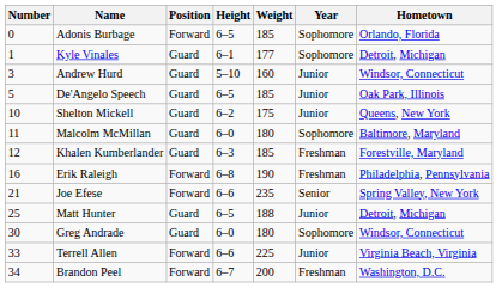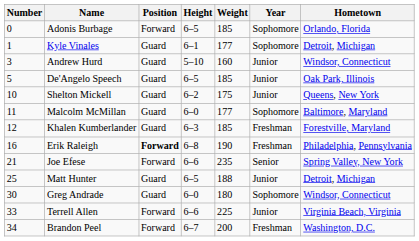 <table class="wikitable" style="font-size: 95%;">
 <tr>
 <th>Number</th>
 <th>Name</th>
 <th>Position</th>
 <th>Height</th>
 <th>Weight</th>
 <th>Year</th>
 <th>Hometown</th>
 </tr>
 <tr>
 <td>0</td>
 <td>Adonis Burbage</td>
 <td>Forward</td>
 <td>6–5</td>
 <td>185</td>
 <td>Sophomore</td>
 <td><a href='#'>Orlando, Florida</a></td>
 </tr>
 <tr>
 <td>1</td>
 <td><a href='#'>Kyle Vinales</a></td>
 <td>Guard</td>
 <td>6–1</td>
 <td>177</td>
 <td>Sophomore</td>
 <td><a href='#'>Detroit</a>, <a href='#'>Michigan</a></td>
 </tr>
 <tr>
 <td>3</td>
 <td>Andrew Hurd</td>
 <td>Guard</td>
 <td>5–10</td>
 <td>160</td>
 <td>Junior</td>
 <td><a href='#'>Windsor, Connecticut</a></td>
 </tr>
 <tr>
 <td>5</td>
 <td>De'Angelo Speech</td>
 <td>Guard</td>
 <td>6–5</td>
 <td>185</td>
 <td>Junior</td>
 <td><a href='#'>Oak Park, Illinois</a></td>
 </tr>
 <tr>
 <td>10</td>
 <td>Shelton Mickell</td>
 <td>Guard</td>
 <td>6–2</td>
 <td>175</td>
 <td>Junior</td>
 <td><a href='#'>Queens</a>, <a href='#'>New York</a></td>
 </tr>
 <tr>
 <td>11</td>
 <td>Malcolm McMillan</td>
 <td>Guard</td>
 <td>6–0</td>
-<td>180</td>
+<td>177</td>
 <td>Sophomore</td>
 <td><a href='#'>Baltimore</a>, <a href='#'>Maryland</a></td>
 </tr>
 <tr>
 <td>12</td>
 <td>Khalen Kumberlander</td>
 <td>Guard</td>
 <td>6–3</td>
 <td>185</td>
 <td>Freshman</td>
 <td><a href='#'>Forestville, Maryland</a></td>
 </tr>
 <tr>
 <td>16</td>
 <td>Erik Raleigh</td>
-<td>Forward</td>
+<td><strong>Forward</strong></td>
 <td>6–8</td>
 <td>190</td>
 <td>Freshman</td>
 <td><a href='#'>Philadelphia</a>, <a href='#'>Pennsylvania</a></td>
 </tr>
 <tr>
 <td>21</td>
 <td>Joe Efese</td>
 <td>Forward</td>
 <td>6–6</td>
 <td>235</td>
 <td>Senior</td>
 <td><a href='#'>Spring Valley, New York</a></td>
 </tr>
 <tr>
 <td>25</td>
 <td>Matt Hunter</td>
 <td>Guard</td>
 <td>6–5</td>
 <td>188</td>
 <td>Junior</td>
 <td><a href='#'>Detroit</a>, <a href='#'>Michigan</a></td>
 </tr>
 <tr>
 <td>30</td>
 <td>Greg Andrade</td>
 <td>Guard</td>
 <td>6–0</td>
 <td>180</td>
 <td>Sophomore</td>
 <td><a href='#'>Windsor, Connecticut</a></td>
 </tr>
 <tr>
 <td>33</td>
 <td>Terrell Allen</td>
 <td>Forward</td>
 <td>6–6</td>
 <td>225</td>
 <td>Junior</td>
 <td><a href='#'>Virginia Beach, Virginia</a></td>
 </tr>
 <tr>
 <td>34</td>
 <td>Brandon Peel</td>
 <td>Forward</td>
 <td>6–7</td>
 <td>200</td>
 <td>Freshman</td>
 <td><a href='#'>Washington, D.C.</a></td>
 </tr>
 </table>
